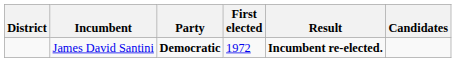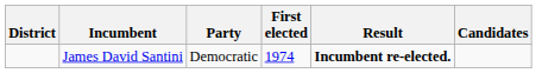 <table class=wikitable>
 <tr valign=bottom>
 <th>District</th>
 <th>Incumbent</th>
 <th>Party</th>
 <th>First<br>elected</th>
 <th>Result</th>
 <th>Candidates</th>
 </tr>
 <tr>
 <td></td>
 <td><a href='#'>James David Santini</a></td>
-<td><strong>Democratic</strong></td>
-<td><a href='#'>1972</a></td>
+<td>Democratic</td>
+<td><a href='#'>1974</a></td>
 <td><strong>Incumbent re-elected.</strong></td>
 <td nowrap></td>
 </tr>
 </table>
